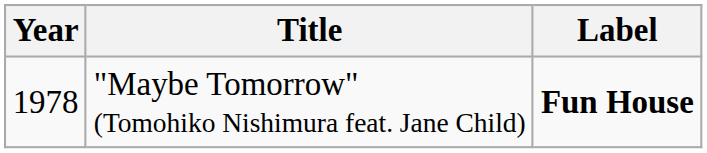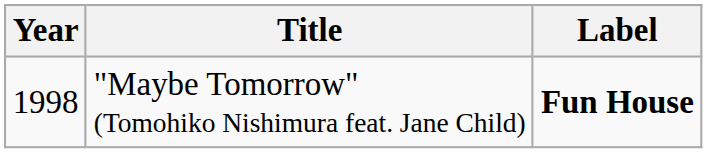 <table class="wikitable">
 <tr>
 <th>Year</th>
 <th>Title</th>
 <th>Label</th>
 </tr>
 <tr>
-<td>1978</td>
+<td>1998</td>
 <td>"Maybe Tomorrow"<br><small>(Tomohiko Nishimura feat. Jane Child)</small></td>
 <td><strong>Fun House</strong></td>
 </tr>
 </table>
